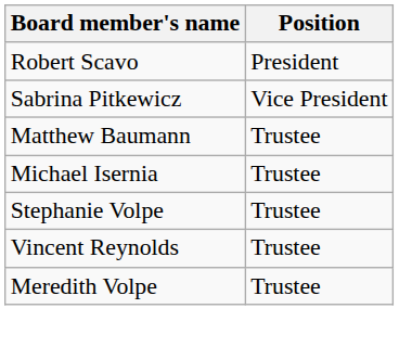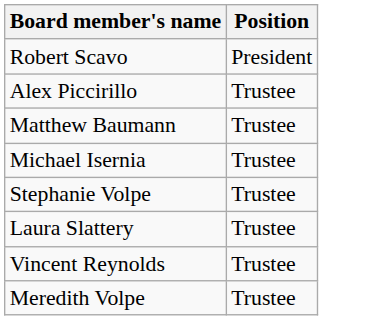 <table class="wikitable">
 <tr>
 <th>Board member's name</th>
 <th>Position</th>
 </tr>
 <tr>
 <td>Robert Scavo</td>
 <td>President</td>
 </tr>
 <tr>
-<td>Sabrina Pitkewicz</td>
-<td>Vice President</td>
+<td>Alex Piccirillo</td>
+<td>Trustee</td>
 </tr>
 <tr>
 <td>Matthew Baumann</td>
 <td>Trustee</td>
 </tr>
 <tr>
 <td>Michael Isernia</td>
 <td>Trustee</td>
 </tr>
 <tr>
 <td>Stephanie Volpe</td>
 <td>Trustee</td>
 </tr>
 <tr>
+<td>Laura Slattery</td>
+<td>Trustee</td>
+</tr>
+<tr>
 <td>Vincent Reynolds</td>
 <td>Trustee</td>
 </tr>
 <tr>
 <td>Meredith Volpe</td>
 <td>Trustee</td>
 </tr>
 </table>
